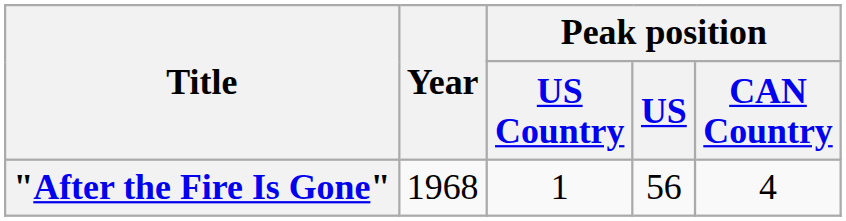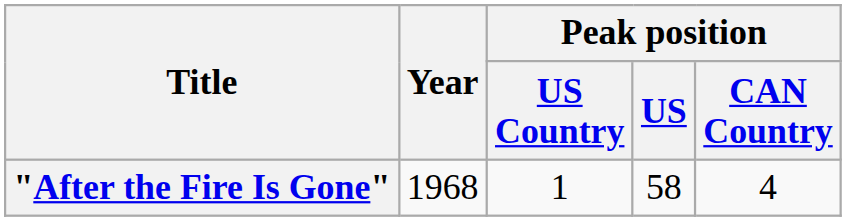 <table class="wikitable plainrowheaders" style="text-align:center;">
 <tr>
 <th scope="col" rowspan = "2">Title</th>
 <th scope="col" rowspan = "2">Year</th>
 <th scope="col" colspan="3">Peak position</th>
 </tr>
 <tr>
 <th><a href='#'>US<br>Country</a><br></th>
 <th><a href='#'>US</a><br></th>
 <th scope="col"><a href='#'>CAN<br>Country</a><br></th>
 </tr>
 <tr>
 <th scope = "row">"<a href='#'>After the Fire Is Gone</a>"</th>
 <td>1968</td>
 <td>1</td>
-<td>56</td>
+<td>58</td>
 <td>4</td>
 </tr>
 </table>
